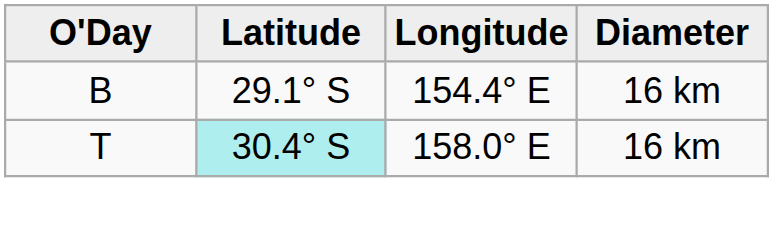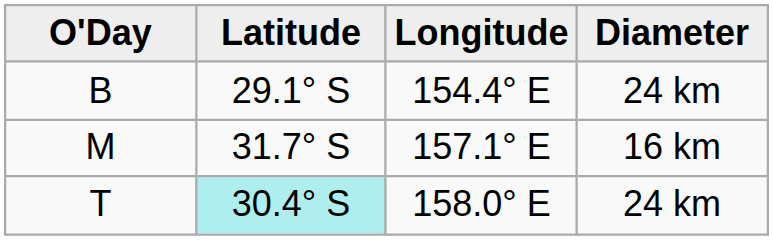 <table class="wikitable">
 <tr>
 <th width="25%" style="background:#eeeeee;">O'Day</th>
 <th width="25%" style="background:#eeeeee;">Latitude</th>
 <th width="25%" style="background:#eeeeee;">Longitude</th>
 <th width="25%" style="background:#eeeeee;">Diameter</th>
 </tr>
 <tr>
 <td align="center">B</td>
 <td align="center">29.1° S</td>
 <td align="center">154.4° E</td>
+<td align="center">24 km</td>
+</tr>
+<tr>
+<td align="center">M</td>
+<td align="center">31.7° S</td>
+<td align="center">157.1° E</td>
 <td align="center">16 km</td>
 </tr>
 <tr>
 <td align="center">T</td>
 <td align="center" style="background: paleturquoise;">30.4° S</td>
 <td align="center">158.0° E</td>
-<td align="center">16 km</td>
+<td align="center">24 km</td>
 </tr>
 </table>
